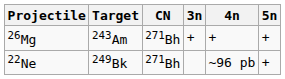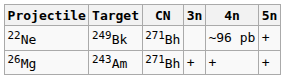 <table class="wikitable">
 <tr>
 <th>Projectile</th>
 <th>Target</th>
 <th>CN</th>
 <th>3n</th>
 <th>4n</th>
 <th>5n</th>
 </tr>
 <tr>
+<td><sup>22</sup>Ne</td>
+<td><sup>249</sup>Bk</td>
+<td><sup>271</sup>Bh</td>
+<td></td>
+<td>~96 pb</td>
+<td>+</td>
+</tr>
+<tr>
 <td><sup>26</sup>Mg</td>
 <td><sup>243</sup>Am</td>
 <td><sup>271</sup>Bh</td>
 <td>+</td>
 <td>+</td>
 <td>+</td>
 </tr>
-<tr>
-<td><sup>22</sup>Ne</td>
-<td><sup>249</sup>Bk</td>
-<td><sup>271</sup>Bh</td>
-<td></td>
-<td>~96 pb</td>
-<td>+</td>
-</tr>
 </table>
